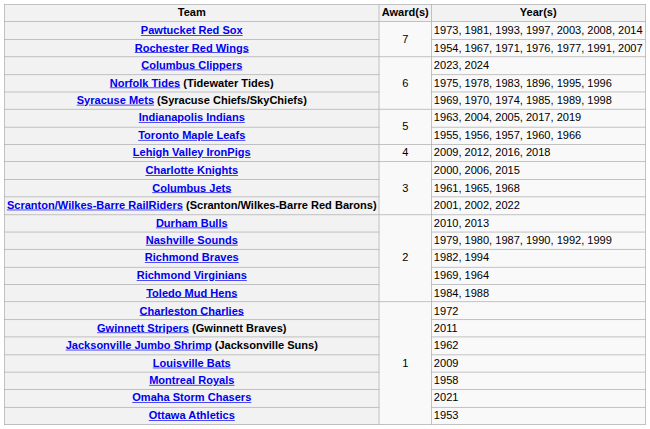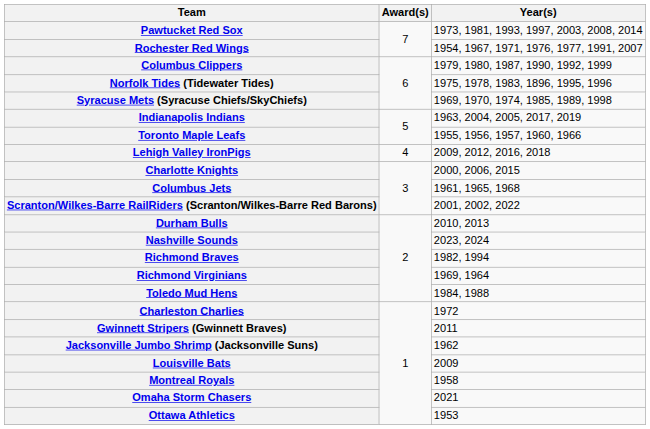 <table class="wikitable sortable plainrowheaders" style="text-align:left">
 <tr>
 <th scope="col">Team</th>
 <th scope="col">Award(s)</th>
 <th scope="col">Year(s)</th>
 </tr>
 <tr>
 <th scope="row"><a href='#'>Pawtucket Red Sox</a></th>
 <td style="text-align:center" rowspan="2">7</td>
 <td>1973, 1981, 1993, 1997, 2003, 2008, 2014</td>
 </tr>
 <tr>
 <th scope="row"><strong><a href='#'>Rochester Red Wings</a></strong></th>
 <td>1954, 1967, 1971, 1976, 1977, 1991, 2007</td>
 </tr>
 <tr>
 <th scope="row"><strong><a href='#'>Columbus Clippers</a></strong></th>
 <td style="text-align:center" rowspan="3">6</td>
-<td>2023, 2024</td>
+<td>1979, 1980, 1987, 1990, 1992, 1999</td>
 </tr>
 <tr>
 <th scope="row"><strong><a href='#'>Norfolk Tides</a></strong> (Tidewater Tides)</th>
 <td>1975, 1978, 1983, 1896, 1995, 1996</td>
 </tr>
 <tr>
 <th scope="row"><strong><a href='#'>Syracuse Mets</a></strong> (Syracuse Chiefs/SkyChiefs)</th>
 <td>1969, 1970, 1974, 1985, 1989, 1998</td>
 </tr>
 <tr>
 <th scope="row"><strong><a href='#'>Indianapolis Indians</a></strong></th>
 <td style="text-align:center" rowspan="2">5</td>
 <td>1963, 2004, 2005, 2017, 2019</td>
 </tr>
 <tr>
 <th scope="row"><a href='#'>Toronto Maple Leafs</a></th>
 <td>1955, 1956, 1957, 1960, 1966</td>
 </tr>
 <tr>
 <th scope="row"><strong><a href='#'>Lehigh Valley IronPigs</a></strong></th>
 <td style="text-align:center">4</td>
 <td>2009, 2012, 2016, 2018</td>
 </tr>
 <tr>
 <th scope="row"><strong><a href='#'>Charlotte Knights</a></strong></th>
 <td style="text-align:center" rowspan="3">3</td>
 <td>2000, 2006, 2015</td>
 </tr>
 <tr>
 <th scope="row"><a href='#'>Columbus Jets</a></th>
 <td>1961, 1965, 1968</td>
 </tr>
 <tr>
 <th scope="row"><strong><a href='#'>Scranton/Wilkes-Barre RailRiders</a></strong> (Scranton/Wilkes-Barre Red Barons)</th>
 <td>2001, 2002, 2022</td>
 </tr>
 <tr>
 <th scope="row"><strong><a href='#'>Durham Bulls</a></strong></th>
 <td style="text-align:center" rowspan="5">2</td>
 <td>2010, 2013</td>
 </tr>
 <tr>
 <th scope="row"><strong><a href='#'>Nashville Sounds</a></strong></th>
-<td>1979, 1980, 1987, 1990, 1992, 1999</td>
+<td>2023, 2024</td>
 </tr>
 <tr>
 <th scope="row"><a href='#'>Richmond Braves</a></th>
 <td>1982, 1994</td>
 </tr>
 <tr>
 <th scope="row"><a href='#'>Richmond Virginians</a></th>
 <td>1969, 1964</td>
 </tr>
 <tr>
 <th scope="row"><strong><a href='#'>Toledo Mud Hens</a></strong></th>
 <td>1984, 1988</td>
 </tr>
 <tr>
 <th scope="row"><a href='#'>Charleston Charlies</a></th>
 <td style="text-align:center" rowspan="7">1</td>
 <td>1972</td>
 </tr>
 <tr>
 <th scope="row"><strong><a href='#'>Gwinnett Stripers</a></strong> (Gwinnett Braves)</th>
 <td>2011</td>
 </tr>
 <tr>
 <th scope="row"><strong><a href='#'>Jacksonville Jumbo Shrimp</a></strong> (Jacksonville Suns)</th>
 <td>1962</td>
 </tr>
 <tr>
 <th scope="row"><strong><a href='#'>Louisville Bats</a></strong></th>
 <td>2009</td>
 </tr>
 <tr>
 <th scope="row"><a href='#'>Montreal Royals</a></th>
 <td>1958</td>
 </tr>
 <tr>
 <th scope="row"><strong><a href='#'>Omaha Storm Chasers</a></strong></th>
 <td>2021</td>
 </tr>
 <tr>
 <th scope="row"><a href='#'>Ottawa Athletics</a></th>
 <td>1953</td>
 </tr>
 </table>
